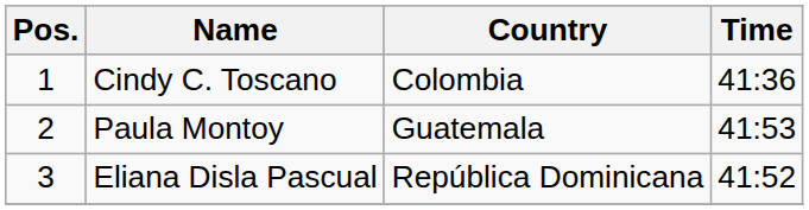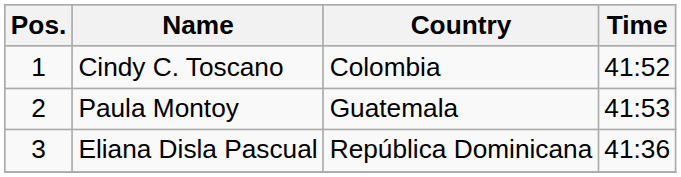 <table class="wikitable sortable">
 <tr>
 <th>Pos.</th>
 <th>Name</th>
 <th>Country</th>
 <th>Time</th>
 </tr>
 <tr>
 <td align="center">1</td>
 <td>Cindy C. Toscano</td>
 <td>Colombia</td>
-<td align="right">41:36</td>
+<td align="right">41:52</td>
 </tr>
 <tr>
 <td align="center">2</td>
 <td>Paula Montoy</td>
 <td>Guatemala</td>
 <td align="right">41:53</td>
 </tr>
 <tr>
 <td align="center">3</td>
 <td>Eliana Disla Pascual</td>
 <td>República Dominicana</td>
-<td align="right">41:52</td>
+<td align="right">41:36</td>
 </tr>
 <tr>
 </tr>
 </table>
